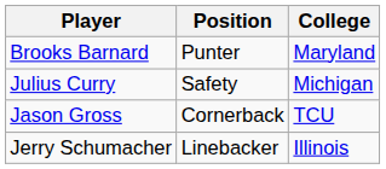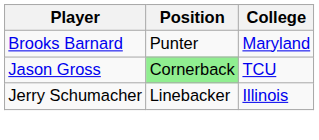 <table class="wikitable">
 <tr>
 <th>Player</th>
 <th>Position</th>
 <th>College</th>
 </tr>
 <tr>
 <td><a href='#'>Brooks Barnard</a></td>
 <td>Punter</td>
 <td><a href='#'>Maryland</a></td>
 </tr>
 <tr>
-<td><a href='#'>Julius Curry</a></td>
-<td>Safety</td>
-<td><a href='#'>Michigan</a></td>
-</tr>
-<tr>
 <td><a href='#'>Jason Gross</a></td>
-<td>Cornerback</td>
+<td style="background: lightgreen;">Cornerback</td>
 <td><a href='#'>TCU</a></td>
 </tr>
 <tr>
 <td>Jerry Schumacher</td>
 <td>Linebacker</td>
 <td><a href='#'>Illinois</a></td>
 </tr>
 </table>
